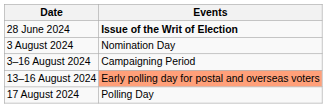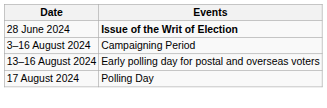 <table class="wikitable">
 <tr>
 <th>Date</th>
 <th>Events</th>
 </tr>
 <tr>
 <td>28 June 2024</td>
 <td><strong>Issue of the Writ of Election</strong></td>
 </tr>
 <tr>
-<td>3 August 2024</td>
-<td>Nomination Day</td>
-</tr>
-<tr>
 <td>3–16 August 2024</td>
 <td>Campaigning Period</td>
 </tr>
 <tr>
 <td>13–16 August 2024</td>
-<td style="background: lightsalmon;">Early polling day for postal and overseas voters</td>
+<td>Early polling day for postal and overseas voters</td>
 </tr>
 <tr>
 <td>17 August 2024</td>
 <td>Polling Day</td>
 </tr>
 </table>
